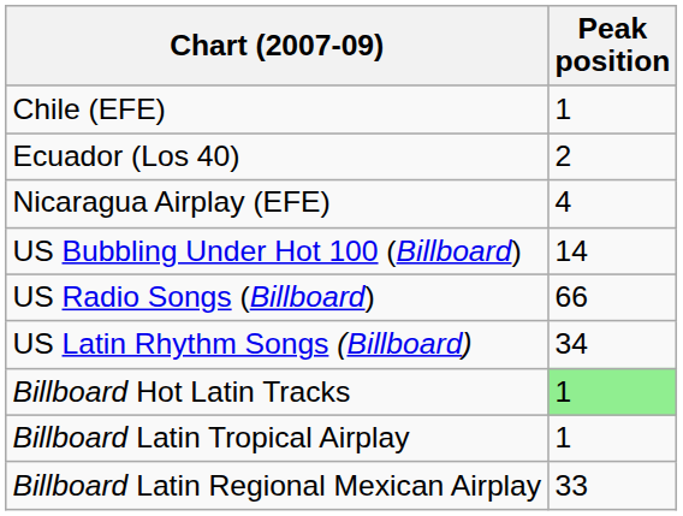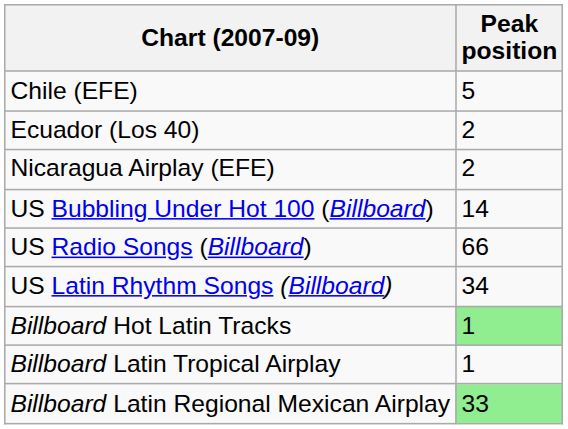 <table class="wikitable">
 <tr>
 <th>Chart (2007-09)</th>
 <th>Peak<br>position</th>
 </tr>
 <tr>
 <td>Chile (EFE)</td>
-<td>1</td>
+<td>5</td>
 </tr>
 <tr>
 <td>Ecuador (Los 40)</td>
 <td>2</td>
 </tr>
 <tr>
 <td>Nicaragua Airplay (EFE)</td>
-<td>4</td>
+<td>2</td>
 </tr>
 <tr>
 <td>US <a href='#'>Bubbling Under Hot 100</a> (<em><a href='#'>Billboard</a></em>)</td>
 <td>14</td>
 </tr>
 <tr>
 <td>US <a href='#'>Radio Songs</a> (<em><a href='#'>Billboard</a></em>)</td>
 <td>66</td>
 </tr>
 <tr>
 <td>US <a href='#'>Latin Rhythm Songs</a> <em>(<a href='#'>Billboard</a>)</em></td>
 <td>34</td>
 </tr>
 <tr>
 <td><em>Billboard</em> Hot Latin Tracks</td>
 <td style="background: lightgreen;">1</td>
 </tr>
 <tr>
 <td><em>Billboard</em> Latin Tropical Airplay</td>
 <td>1</td>
 </tr>
 <tr>
 <td><em>Billboard</em> Latin Regional Mexican Airplay</td>
-<td>33</td>
+<td style="background: lightgreen;">33</td>
 </tr>
 </table>
